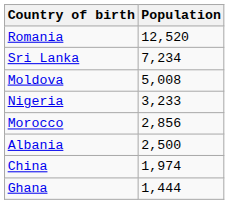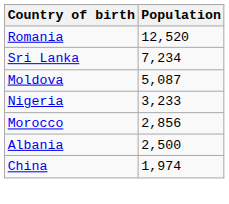 <table class="wikitable floatright">
 <tr>
 <th>Country of birth</th>
 <th>Population</th>
 </tr>
 <tr>
 <td> <a href='#'>Romania</a></td>
 <td>12,520</td>
 </tr>
 <tr>
 <td> <a href='#'>Sri Lanka</a></td>
 <td>7,234</td>
 </tr>
 <tr>
 <td> <a href='#'>Moldova</a></td>
-<td>5,008</td>
+<td>5,087</td>
 </tr>
 <tr>
 <td> <a href='#'>Nigeria</a></td>
 <td>3,233</td>
 </tr>
 <tr>
 <td> <a href='#'>Morocco</a></td>
 <td>2,856</td>
 </tr>
 <tr>
 <td> <a href='#'>Albania</a></td>
 <td>2,500</td>
 </tr>
 <tr>
 <td> <a href='#'>China</a></td>
 <td>1,974</td>
 </tr>
-<tr>
-<td> <a href='#'>Ghana</a></td>
-<td>1,444</td>
-</tr>
 </table>
